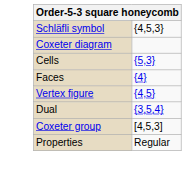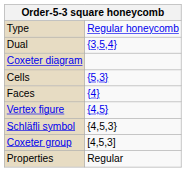 <table class="wikitable" align="right" style="margin-left:10px">
 <tr>
 <th bgcolor=#e7dcc3 colspan=2>Order-5-3 square honeycomb</th>
 </tr>
 <tr>
-<td bgcolor=#e7dcc3><a href='#'>Schläfli symbol</a></td>
-<td>{4,5,3}</td>
+<td bgcolor=#e7dcc3>Type</td>
+<td><a href='#'>Regular honeycomb</a></td>
+</tr>
+<tr>
+<td bgcolor=#e7dcc3>Dual</td>
+<td><a href='#'>{3,5,4}</a></td>
 </tr>
 <tr>
 <td bgcolor=#e7dcc3><a href='#'>Coxeter diagram</a></td>
 <td></td>
 </tr>
 <tr>
 <td bgcolor=#e7dcc3>Cells</td>
 <td><a href='#'>{5,3}</a></td>
 </tr>
 <tr>
 <td bgcolor=#e7dcc3>Faces</td>
 <td><a href='#'>{4}</a></td>
 </tr>
 <tr>
 <td bgcolor=#e7dcc3><a href='#'>Vertex figure</a></td>
 <td><a href='#'>{4,5}</a> </td>
 </tr>
 <tr>
-<td bgcolor=#e7dcc3>Dual</td>
-<td><a href='#'>{3,5,4}</a></td>
+<td bgcolor=#e7dcc3><a href='#'>Schläfli symbol</a></td>
+<td>{4,5,3}</td>
 </tr>
 <tr>
 <td bgcolor=#e7dcc3><a href='#'>Coxeter group</a></td>
 <td>[4,5,3]</td>
 </tr>
 <tr>
 <td bgcolor=#e7dcc3>Properties</td>
 <td>Regular</td>
 </tr>
 </table>
